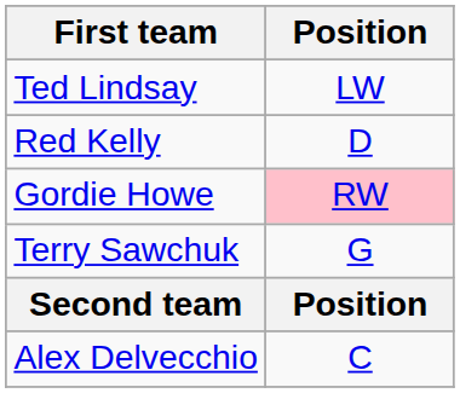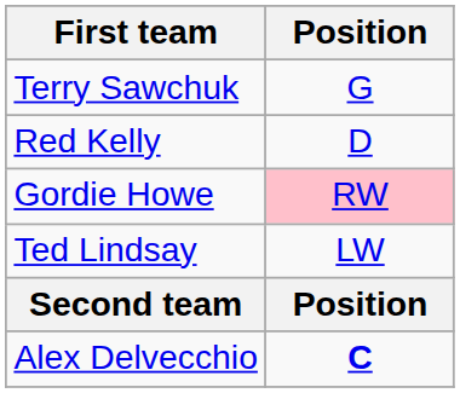 <table class="wikitable">
 <tr>
 <th>First team</th>
 <th>  Position  </th>
 </tr>
 <tr>
-<td><a href='#'>Ted Lindsay</a></td>
-<td align=center><a href='#'>LW</a></td>
+<td><a href='#'>Terry Sawchuk</a></td>
+<td align=center><a href='#'>G</a></td>
 </tr>
 <tr>
 <td><a href='#'>Red Kelly</a></td>
 <td align=center><a href='#'>D</a></td>
 </tr>
 <tr>
 <td><a href='#'>Gordie Howe</a></td>
 <td align=center style="background: pink;"><a href='#'>RW</a></td>
 </tr>
 <tr>
-<td><a href='#'>Terry Sawchuk</a></td>
-<td align=center><a href='#'>G</a></td>
+<td><a href='#'>Ted Lindsay</a></td>
+<td align=center><a href='#'>LW</a></td>
 </tr>
 <tr>
 <th>Second team</th>
 <th>  Position  </th>
 </tr>
 <tr>
 <td><a href='#'>Alex Delvecchio</a></td>
-<td align=center><a href='#'>C</a></td>
+<td align=center><strong><a href='#'>C</a></strong></td>
 </tr>
 </table>
